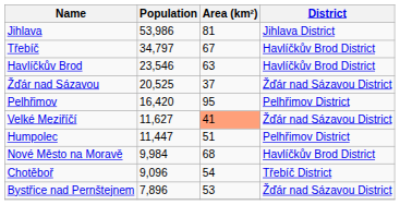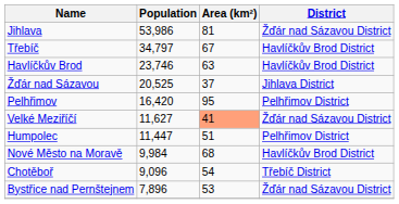 <table class="wikitable sortable">
 <tr>
 <th>Name</th>
 <th>Population</th>
 <th>Area (km²)</th>
 <th><a href='#'>District</a></th>
 </tr>
 <tr>
 <td> <a href='#'>Jihlava</a></td>
 <td>53,986</td>
 <td>81</td>
-<td><a href='#'>Jihlava District</a></td>
+<td><a href='#'>Žďár nad Sázavou District</a></td>
 </tr>
 <tr>
 <td> <a href='#'>Třebíč</a></td>
 <td>34,797</td>
 <td>67</td>
 <td><a href='#'>Havlíčkův Brod District</a></td>
 </tr>
 <tr>
 <td> <a href='#'>Havlíčkův Brod</a></td>
-<td>23,546</td>
+<td>23,746</td>
 <td>63</td>
 <td><a href='#'>Havlíčkův Brod District</a></td>
 </tr>
 <tr>
 <td> <a href='#'>Žďár nad Sázavou</a></td>
 <td>20,525</td>
 <td>37</td>
-<td><a href='#'>Žďár nad Sázavou District</a></td>
+<td><a href='#'>Jihlava District</a></td>
 </tr>
 <tr>
 <td> <a href='#'>Pelhřimov</a></td>
 <td>16,420</td>
 <td>95</td>
 <td><a href='#'>Pelhřimov District</a></td>
 </tr>
 <tr>
 <td> <a href='#'>Velké Meziříčí</a></td>
 <td>11,627</td>
 <td style="background: lightsalmon;">41</td>
 <td><a href='#'>Žďár nad Sázavou District</a></td>
 </tr>
 <tr>
 <td> <a href='#'>Humpolec</a></td>
 <td>11,447</td>
 <td>51</td>
 <td><a href='#'>Pelhřimov District</a></td>
 </tr>
 <tr>
 <td> <a href='#'>Nové Město na Moravě</a></td>
 <td>9,984</td>
 <td>68</td>
 <td><a href='#'>Havlíčkův Brod District</a></td>
 </tr>
 <tr>
 <td> <a href='#'>Chotěboř</a></td>
 <td>9,096</td>
 <td>54</td>
 <td><a href='#'>Třebíč District</a></td>
 </tr>
 <tr>
 <td> <a href='#'>Bystřice nad Pernštejnem</a></td>
 <td>7,896</td>
 <td>53</td>
 <td><a href='#'>Žďár nad Sázavou District</a></td>
 </tr>
 <tr>
 </tr>
 </table>
